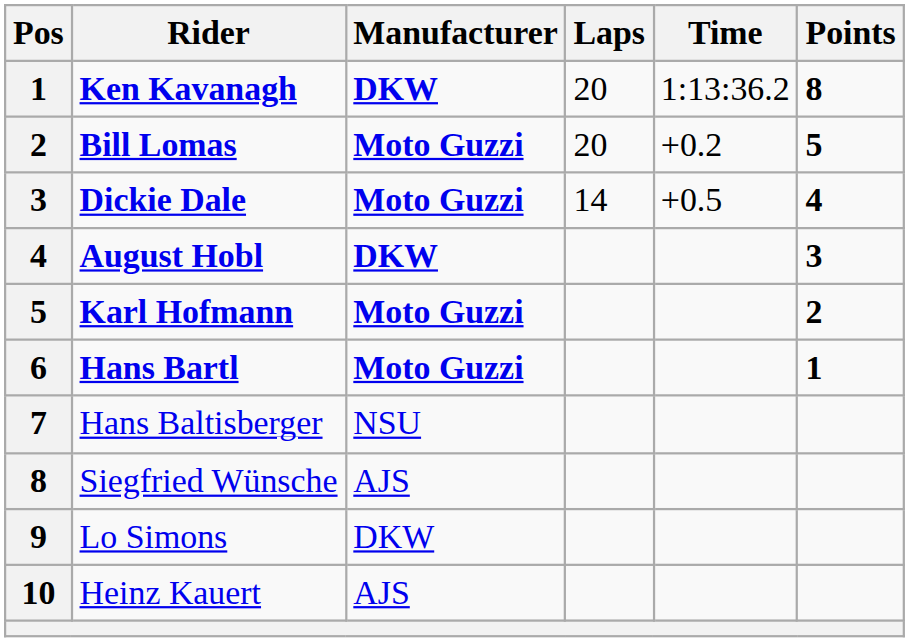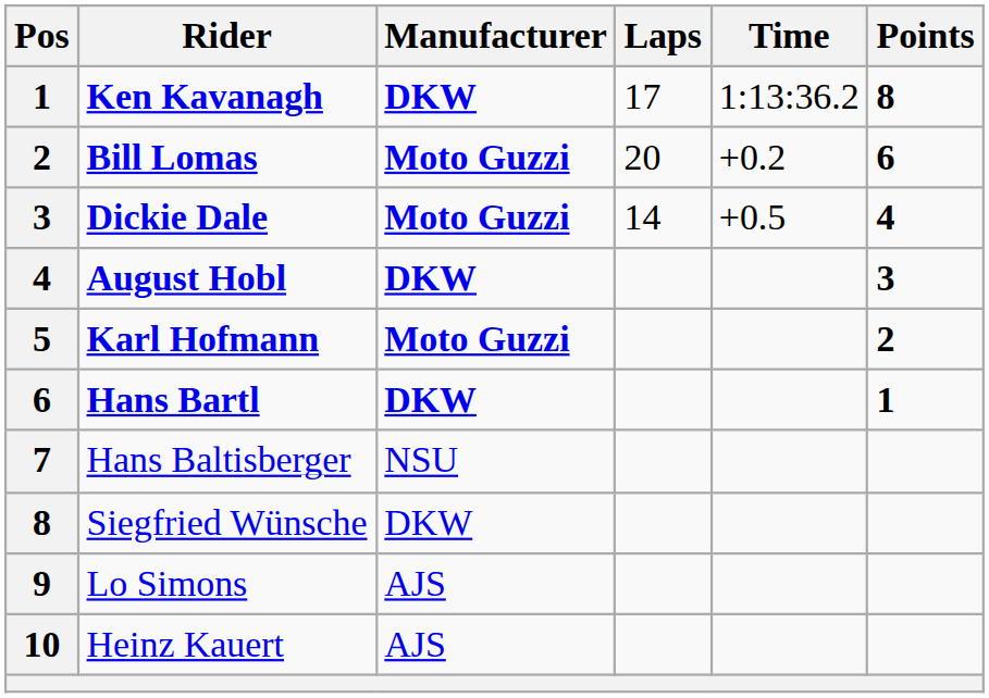 <table class="wikitable" style="font-size: 95%;">
 <tr>
 <th>Pos</th>
 <th>Rider</th>
 <th>Manufacturer</th>
 <th>Laps</th>
 <th>Time</th>
 <th>Points</th>
 </tr>
 <tr>
 <th>1</th>
 <td> <strong><a href='#'>Ken Kavanagh</a></strong></td>
 <td><strong><a href='#'>DKW</a></strong></td>
-<td>20</td>
+<td>17</td>
 <td>1:13:36.2</td>
 <td><strong>8</strong></td>
 </tr>
 <tr>
 <th>2</th>
 <td> <strong><a href='#'>Bill Lomas</a></strong></td>
 <td><strong><a href='#'>Moto Guzzi</a></strong></td>
 <td>20</td>
 <td>+0.2</td>
-<td><strong>5</strong></td>
+<td><strong>6</strong></td>
 </tr>
 <tr>
 <th>3</th>
 <td> <strong><a href='#'>Dickie Dale</a></strong></td>
 <td><strong><a href='#'>Moto Guzzi</a></strong></td>
 <td>14</td>
 <td>+0.5</td>
 <td><strong>4</strong></td>
 </tr>
 <tr>
 <th>4</th>
 <td> <strong><a href='#'>August Hobl</a></strong></td>
 <td><strong><a href='#'>DKW</a></strong></td>
 <td></td>
 <td></td>
 <td><strong>3</strong></td>
 </tr>
 <tr>
 <th>5</th>
 <td> <strong><a href='#'>Karl Hofmann</a></strong></td>
 <td><strong><a href='#'>Moto Guzzi</a></strong></td>
 <td></td>
 <td></td>
 <td><strong>2</strong></td>
 </tr>
 <tr>
 <th>6</th>
 <td> <strong><a href='#'>Hans Bartl</a></strong></td>
-<td><strong><a href='#'>Moto Guzzi</a></strong></td>
+<td><strong><a href='#'>DKW</a></strong></td>
 <td></td>
 <td></td>
 <td><strong>1</strong></td>
 </tr>
 <tr>
 <th>7</th>
 <td> <a href='#'>Hans Baltisberger</a></td>
 <td><a href='#'>NSU</a></td>
 <td></td>
 <td></td>
 <td></td>
 </tr>
 <tr>
 <th>8</th>
 <td> <a href='#'>Siegfried Wünsche</a></td>
-<td><a href='#'>AJS</a></td>
+<td><a href='#'>DKW</a></td>
 <td></td>
 <td></td>
 <td></td>
 </tr>
 <tr>
 <th>9</th>
 <td> <a href='#'>Lo Simons</a></td>
-<td><a href='#'>DKW</a></td>
+<td><a href='#'>AJS</a></td>
 <td></td>
 <td></td>
 <td></td>
 </tr>
 <tr>
 <th>10</th>
 <td> <a href='#'>Heinz Kauert</a></td>
 <td><a href='#'>AJS</a></td>
 <td></td>
 <td></td>
 <td></td>
 </tr>
 <tr>
 <th colspan=6></th>
 </tr>
 </table>
